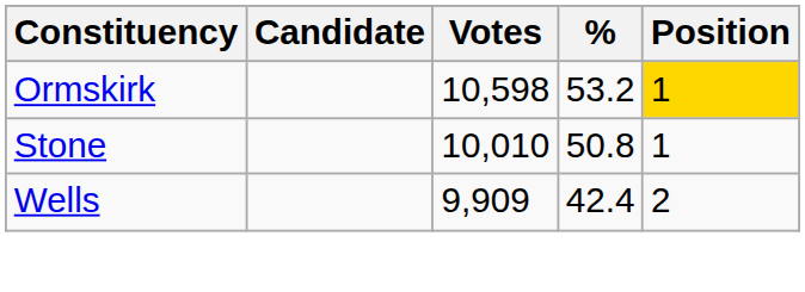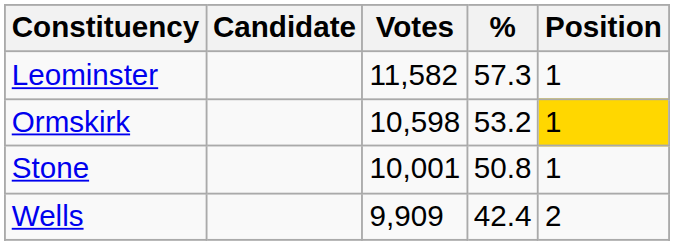 <table class="wikitable sortable">
 <tr>
 <th>Constituency</th>
 <th>Candidate</th>
 <th>Votes</th>
 <th>%</th>
 <th>Position</th>
+</tr>
+<tr>
+<td><a href='#'>Leominster</a></td>
+<td></td>
+<td>11,582</td>
+<td>57.3</td>
+<td>1</td>
 </tr>
 <tr>
 <td><a href='#'>Ormskirk</a></td>
 <td></td>
 <td>10,598</td>
 <td>53.2</td>
 <td style="background: gold;">1</td>
 </tr>
 <tr>
 <td><a href='#'>Stone</a></td>
 <td></td>
-<td>10,010</td>
+<td>10,001</td>
 <td>50.8</td>
 <td>1</td>
 </tr>
 <tr>
 <td><a href='#'>Wells</a></td>
 <td></td>
 <td>9,909</td>
 <td>42.4</td>
 <td>2</td>
 </tr>
 </table>
